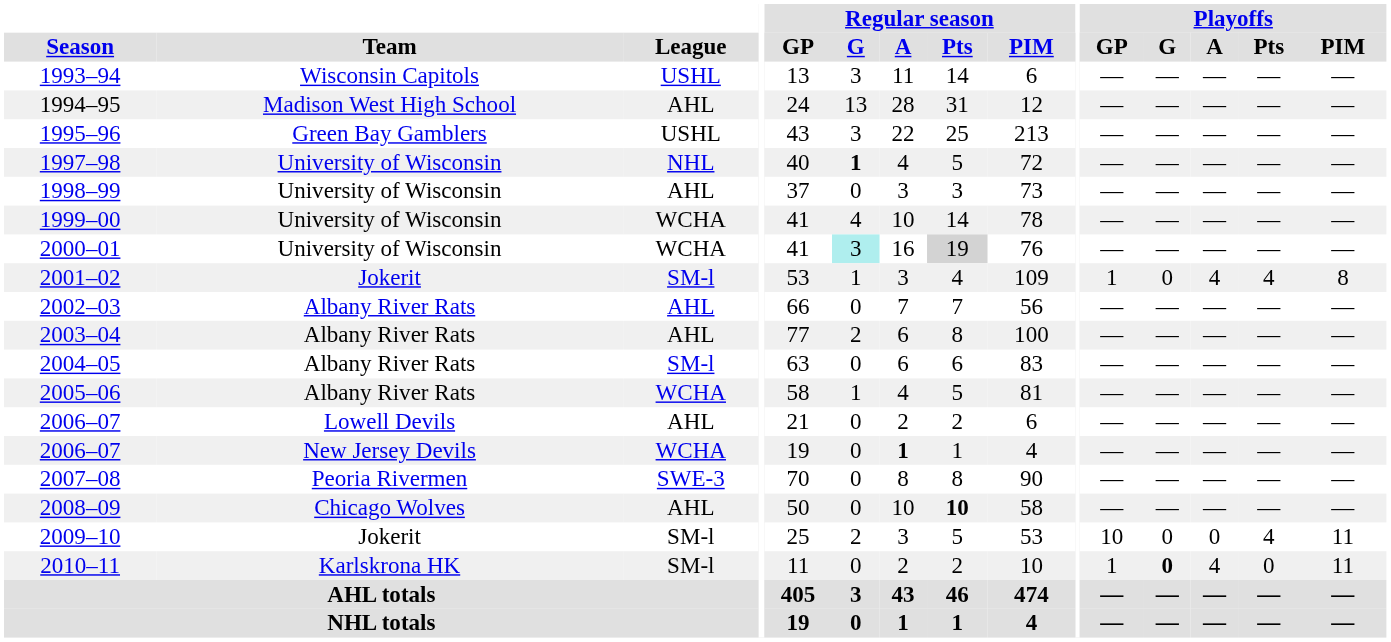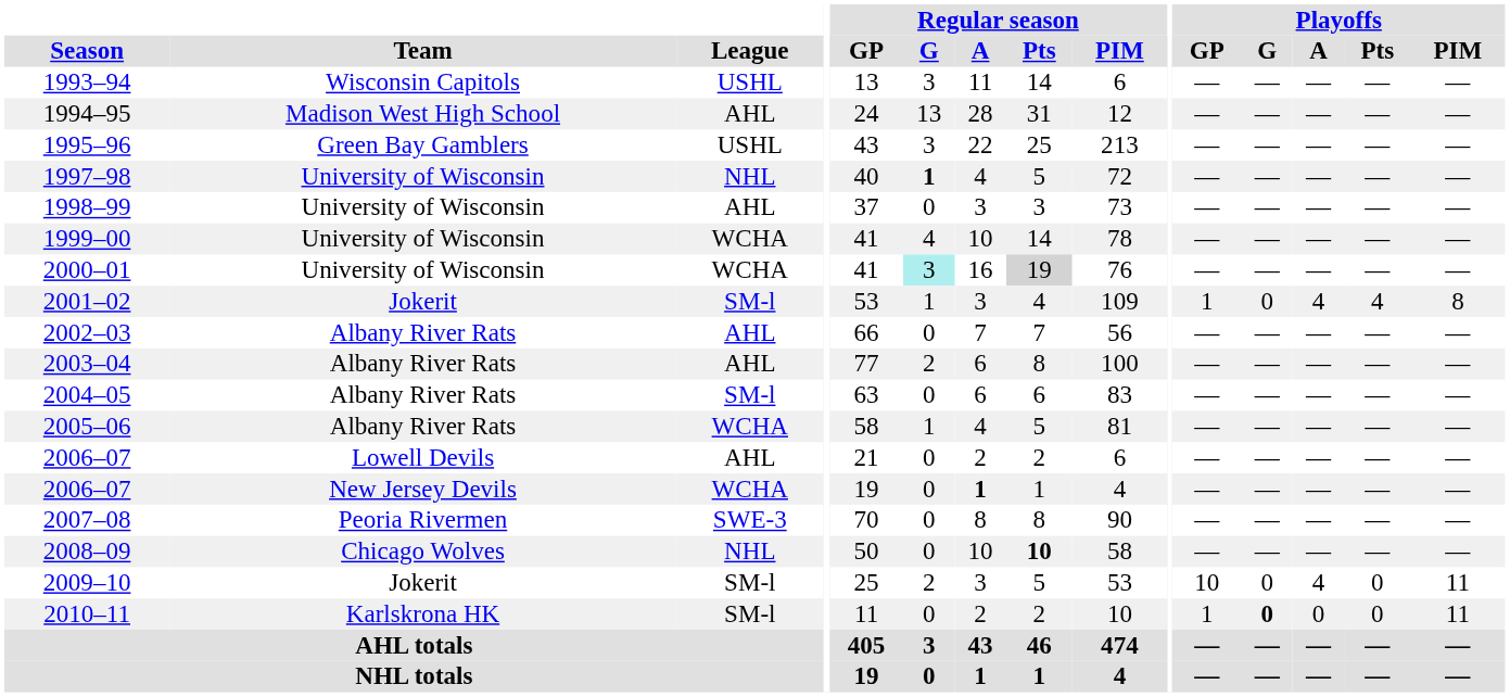 <table border="0" cellpadding="1" cellspacing="0" style="text-align:center; width:60em">
 <tr bgcolor="#e0e0e0">
 <th colspan="3" bgcolor="#ffffff"></th>
 <th rowspan="100" bgcolor="#ffffff"></th>
 <th colspan="5"><a href='#'>Regular season</a></th>
 <th rowspan="100" bgcolor="#ffffff"></th>
 <th colspan="5"><a href='#'>Playoffs</a></th>
 </tr>
 <tr bgcolor="#e0e0e0">
 <th><a href='#'>Season</a></th>
 <th>Team</th>
 <th>League</th>
 <th>GP</th>
 <th><a href='#'>G</a></th>
 <th><a href='#'>A</a></th>
 <th><a href='#'>Pts</a></th>
 <th><a href='#'>PIM</a></th>
 <th>GP</th>
 <th>G</th>
 <th>A</th>
 <th>Pts</th>
 <th>PIM</th>
 </tr>
 <tr>
 <td><a href='#'>1993–94</a></td>
 <td><a href='#'>Wisconsin Capitols</a></td>
 <td><a href='#'>USHL</a></td>
 <td>13</td>
 <td>3</td>
 <td>11</td>
 <td>14</td>
 <td>6</td>
 <td>—</td>
 <td>—</td>
 <td>—</td>
 <td>—</td>
 <td>—</td>
 </tr>
 <tr bgcolor="#f0f0f0">
 <td>1994–95</td>
 <td><a href='#'>Madison West High School</a></td>
 <td>AHL</td>
 <td>24</td>
 <td>13</td>
 <td>28</td>
 <td>31</td>
 <td>12</td>
 <td>—</td>
 <td>—</td>
 <td>—</td>
 <td>—</td>
 <td>—</td>
 </tr>
 <tr>
 <td><a href='#'>1995–96</a></td>
 <td><a href='#'>Green Bay Gamblers</a></td>
 <td>USHL</td>
 <td>43</td>
 <td>3</td>
 <td>22</td>
 <td>25</td>
 <td>213</td>
 <td>—</td>
 <td>—</td>
 <td>—</td>
 <td>—</td>
 <td>—</td>
 </tr>
 <tr bgcolor="#f0f0f0">
 <td><a href='#'>1997–98</a></td>
 <td><a href='#'>University of Wisconsin</a></td>
 <td><a href='#'>NHL</a></td>
 <td>40</td>
 <td><strong>1</strong></td>
 <td>4</td>
 <td>5</td>
 <td>72</td>
 <td>—</td>
 <td>—</td>
 <td>—</td>
 <td>—</td>
 <td>—</td>
 </tr>
 <tr>
 <td><a href='#'>1998–99</a></td>
 <td>University of Wisconsin</td>
 <td>AHL</td>
 <td>37</td>
 <td>0</td>
 <td>3</td>
 <td>3</td>
 <td>73</td>
 <td>—</td>
 <td>—</td>
 <td>—</td>
 <td>—</td>
 <td>—</td>
 </tr>
 <tr bgcolor="#f0f0f0">
 <td><a href='#'>1999–00</a></td>
 <td>University of Wisconsin</td>
 <td>WCHA</td>
 <td>41</td>
 <td>4</td>
 <td>10</td>
 <td>14</td>
 <td>78</td>
 <td>—</td>
 <td>—</td>
 <td>—</td>
 <td>—</td>
 <td>—</td>
 </tr>
 <tr>
 <td><a href='#'>2000–01</a></td>
 <td>University of Wisconsin</td>
 <td>WCHA</td>
 <td>41</td>
 <td style="background: paleturquoise;">3</td>
 <td>16</td>
 <td style="background: lightgrey;">19</td>
 <td>76</td>
 <td>—</td>
 <td>—</td>
 <td>—</td>
 <td>—</td>
 <td>—</td>
 </tr>
 <tr bgcolor="#f0f0f0">
 <td><a href='#'>2001–02</a></td>
 <td><a href='#'>Jokerit</a></td>
 <td><a href='#'>SM-l</a></td>
 <td>53</td>
 <td>1</td>
 <td>3</td>
 <td>4</td>
 <td>109</td>
 <td>1</td>
 <td>0</td>
 <td>4</td>
 <td>4</td>
 <td>8</td>
 </tr>
 <tr>
 <td><a href='#'>2002–03</a></td>
 <td><a href='#'>Albany River Rats</a></td>
 <td><a href='#'>AHL</a></td>
 <td>66</td>
 <td>0</td>
 <td>7</td>
 <td>7</td>
 <td>56</td>
 <td>—</td>
 <td>—</td>
 <td>—</td>
 <td>—</td>
 <td>—</td>
 </tr>
 <tr bgcolor="#f0f0f0">
 <td><a href='#'>2003–04</a></td>
 <td>Albany River Rats</td>
 <td>AHL</td>
 <td>77</td>
 <td>2</td>
 <td>6</td>
 <td>8</td>
 <td>100</td>
 <td>—</td>
 <td>—</td>
 <td>—</td>
 <td>—</td>
 <td>—</td>
 </tr>
 <tr>
 <td><a href='#'>2004–05</a></td>
 <td>Albany River Rats</td>
 <td><a href='#'>SM-l</a></td>
 <td>63</td>
 <td>0</td>
 <td>6</td>
 <td>6</td>
 <td>83</td>
 <td>—</td>
 <td>—</td>
 <td>—</td>
 <td>—</td>
 <td>—</td>
 </tr>
 <tr bgcolor="#f0f0f0">
 <td><a href='#'>2005–06</a></td>
 <td>Albany River Rats</td>
 <td><a href='#'>WCHA</a></td>
 <td>58</td>
 <td>1</td>
 <td>4</td>
 <td>5</td>
 <td>81</td>
 <td>—</td>
 <td>—</td>
 <td>—</td>
 <td>—</td>
 <td>—</td>
 </tr>
 <tr>
 <td><a href='#'>2006–07</a></td>
 <td><a href='#'>Lowell Devils</a></td>
 <td>AHL</td>
 <td>21</td>
 <td>0</td>
 <td>2</td>
 <td>2</td>
 <td>6</td>
 <td>—</td>
 <td>—</td>
 <td>—</td>
 <td>—</td>
 <td>—</td>
 </tr>
 <tr bgcolor="#f0f0f0">
 <td><a href='#'>2006–07</a></td>
 <td><a href='#'>New Jersey Devils</a></td>
 <td><a href='#'>WCHA</a></td>
 <td>19</td>
 <td>0</td>
 <td><strong>1</strong></td>
 <td>1</td>
 <td>4</td>
 <td>—</td>
 <td>—</td>
 <td>—</td>
 <td>—</td>
 <td>—</td>
 </tr>
 <tr>
 <td><a href='#'>2007–08</a></td>
 <td><a href='#'>Peoria Rivermen</a></td>
 <td><a href='#'>SWE-3</a></td>
 <td>70</td>
 <td>0</td>
 <td>8</td>
 <td>8</td>
 <td>90</td>
 <td>—</td>
 <td>—</td>
 <td>—</td>
 <td>—</td>
 <td>—</td>
 </tr>
 <tr bgcolor="#f0f0f0">
 <td><a href='#'>2008–09</a></td>
 <td><a href='#'>Chicago Wolves</a></td>
-<td>AHL</td>
+<td><a href='#'>NHL</a></td>
 <td>50</td>
 <td>0</td>
 <td>10</td>
 <td><strong>10</strong></td>
 <td>58</td>
 <td>—</td>
 <td>—</td>
 <td>—</td>
 <td>—</td>
 <td>—</td>
 </tr>
 <tr>
 <td><a href='#'>2009–10</a></td>
 <td>Jokerit</td>
 <td>SM-l</td>
 <td>25</td>
 <td>2</td>
 <td>3</td>
 <td>5</td>
 <td>53</td>
 <td>10</td>
 <td>0</td>
+<td>4</td>
 <td>0</td>
-<td>4</td>
 <td>11</td>
 </tr>
 <tr bgcolor="#f0f0f0">
 <td><a href='#'>2010–11</a></td>
 <td><a href='#'>Karlskrona HK</a></td>
 <td>SM-l</td>
 <td>11</td>
 <td>0</td>
 <td>2</td>
 <td>2</td>
 <td>10</td>
 <td>1</td>
 <td><strong>0</strong></td>
-<td>4</td>
+<td>0</td>
 <td>0</td>
 <td>11</td>
 </tr>
 <tr bgcolor="#e0e0e0">
 <th colspan="3">AHL totals</th>
 <th>405</th>
 <th>3</th>
 <th>43</th>
 <th>46</th>
 <th>474</th>
 <th>—</th>
 <th>—</th>
 <th>—</th>
 <th>—</th>
 <th>—</th>
 </tr>
 <tr bgcolor="#e0e0e0">
 <th colspan="3">NHL totals</th>
 <th>19</th>
 <th>0</th>
 <th>1</th>
 <th>1</th>
 <th>4</th>
 <th>—</th>
 <th>—</th>
 <th>—</th>
 <th>—</th>
 <th>—</th>
 </tr>
 </table>
